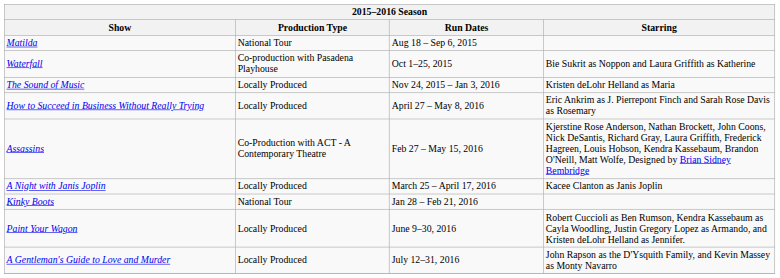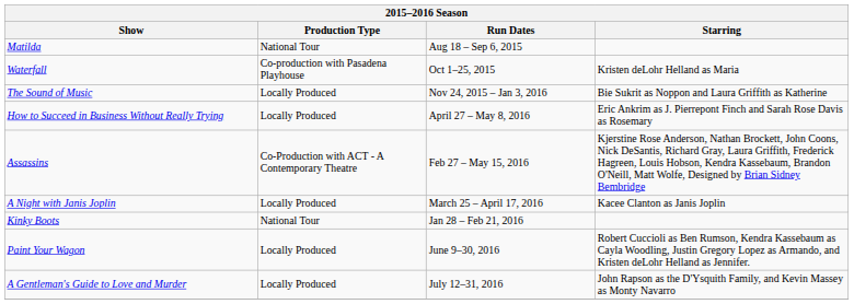 <table class="wikitable collapsible autocollapse" width="100%">
 <tr>
 <th colspan="4">2015–2016 Season</th>
 </tr>
 <tr>
 <th width="30%">Show</th>
 <th width="20%">Production Type</th>
 <th width="20%">Run Dates</th>
 <th width="30%">Starring</th>
 </tr>
 <tr>
 <td><em><a href='#'>Matilda</a></em></td>
 <td>National Tour</td>
 <td>Aug 18 – Sep 6, 2015</td>
 <td></td>
 </tr>
 <tr>
 <td><em><a href='#'>Waterfall</a></em></td>
 <td>Co-production with Pasadena Playhouse</td>
 <td>Oct 1–25, 2015</td>
-<td>Bie Sukrit as Noppon and Laura Griffith as Katherine</td>
+<td>Kristen deLohr Helland as Maria</td>
 </tr>
 <tr>
 <td><em><a href='#'>The Sound of Music</a></em></td>
 <td>Locally Produced</td>
 <td>Nov 24, 2015 – Jan 3, 2016</td>
-<td>Kristen deLohr Helland as Maria</td>
+<td>Bie Sukrit as Noppon and Laura Griffith as Katherine</td>
 </tr>
 <tr>
 <td><em><a href='#'>How to Succeed in Business Without Really Trying</a> </em></td>
 <td>Locally Produced</td>
 <td>April 27 – May 8, 2016</td>
 <td>Eric Ankrim as J. Pierrepont Finch and Sarah Rose Davis as Rosemary</td>
 </tr>
 <tr>
 <td><em><a href='#'>Assassins</a></em></td>
 <td>Co-Production with ACT - A Contemporary Theatre</td>
 <td>Feb 27 – May 15, 2016</td>
 <td>Kjerstine Rose Anderson, Nathan Brockett, John Coons, Nick DeSantis, Richard Gray, Laura Griffith, Frederick Hagreen, Louis Hobson, Kendra Kassebaum, Brandon O'Neill, Matt Wolfe, Designed by <a href='#'>Brian Sidney Bembridge</a></td>
 </tr>
 <tr>
 <td><em><a href='#'>A Night with Janis Joplin</a></em></td>
 <td>Locally Produced</td>
 <td>March 25 – April 17, 2016</td>
 <td>Kacee Clanton as Janis Joplin</td>
 </tr>
 <tr>
 <td><a href='#'><em>Kinky Boots</em></a></td>
 <td>National Tour</td>
 <td>Jan 28 – Feb 21, 2016</td>
 <td></td>
 </tr>
 <tr>
 <td><em><a href='#'>Paint Your Wagon</a></em></td>
 <td>Locally Produced</td>
 <td>June 9–30, 2016</td>
 <td>Robert Cuccioli as Ben Rumson, Kendra Kassebaum as Cayla Woodling, Justin Gregory Lopez as Armando, and Kristen deLohr Helland as Jennifer.</td>
 </tr>
 <tr>
 <td><em><a href='#'>A Gentleman's Guide to Love and Murder</a></em></td>
 <td>Locally Produced</td>
 <td>July 12–31, 2016</td>
 <td>John Rapson as the D'Ysquith Family, and Kevin Massey as Monty Navarro</td>
 </tr>
 <tr>
 </tr>
 </table>
